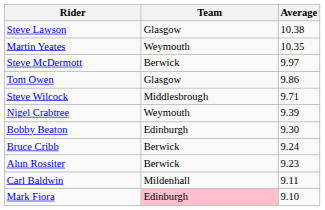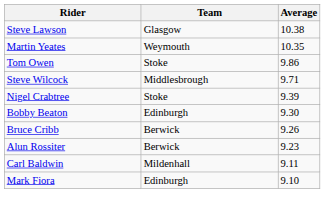 <table class="wikitable" style="font-size: 100%">
 <tr>
 <th width=200>Rider</th>
 <th width=200>Team</th>
 <th width=40>Average</th>
 </tr>
 <tr>
 <td align="left"><a href='#'>Steve Lawson</a></td>
 <td>Glasgow</td>
 <td>10.38</td>
 </tr>
 <tr>
 <td align="left"><a href='#'>Martin Yeates</a></td>
 <td>Weymouth</td>
 <td>10.35</td>
 </tr>
 <tr>
-<td align="left"><a href='#'>Steve McDermott</a></td>
-<td>Berwick</td>
-<td>9.97</td>
-</tr>
-<tr>
 <td align="left"><a href='#'>Tom Owen</a></td>
-<td>Glasgow</td>
+<td>Stoke</td>
 <td>9.86</td>
 </tr>
 <tr>
 <td align="left"><a href='#'>Steve Wilcock</a></td>
 <td>Middlesbrough</td>
 <td>9.71</td>
 </tr>
 <tr>
 <td align="left"><a href='#'>Nigel Crabtree</a></td>
-<td>Weymouth</td>
+<td>Stoke</td>
 <td>9.39</td>
 </tr>
 <tr>
 <td align="left"><a href='#'>Bobby Beaton</a></td>
 <td>Edinburgh</td>
 <td>9.30</td>
 </tr>
 <tr>
 <td align="left"><a href='#'>Bruce Cribb</a></td>
 <td>Berwick</td>
-<td>9.24</td>
+<td>9.26</td>
 </tr>
 <tr>
 <td align="left"><a href='#'>Alun Rossiter</a></td>
 <td>Berwick</td>
 <td>9.23</td>
 </tr>
 <tr>
 <td align="left"><a href='#'>Carl Baldwin</a></td>
 <td>Mildenhall</td>
 <td>9.11</td>
 </tr>
 <tr>
 <td align="left"><a href='#'>Mark Fiora</a></td>
-<td style="background: pink;">Edinburgh</td>
+<td>Edinburgh</td>
 <td>9.10</td>
 </tr>
 </table>
